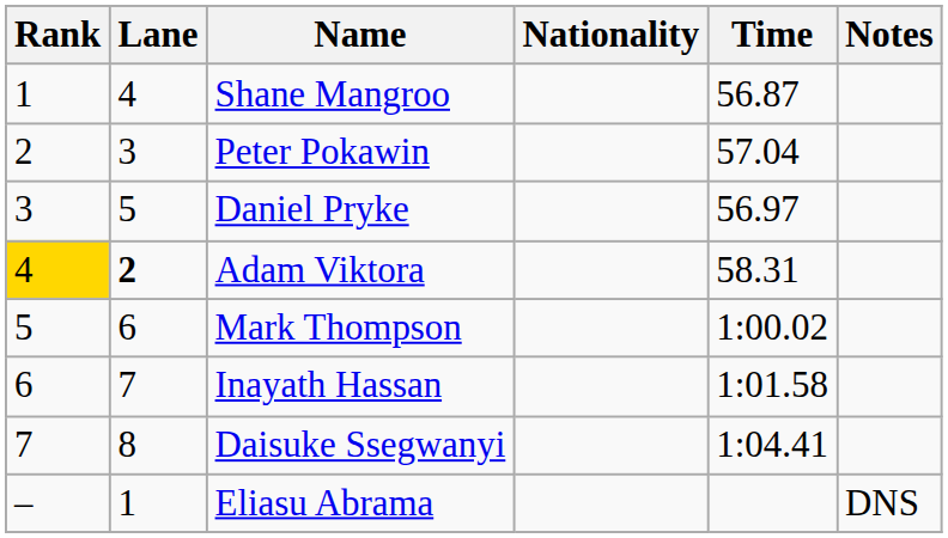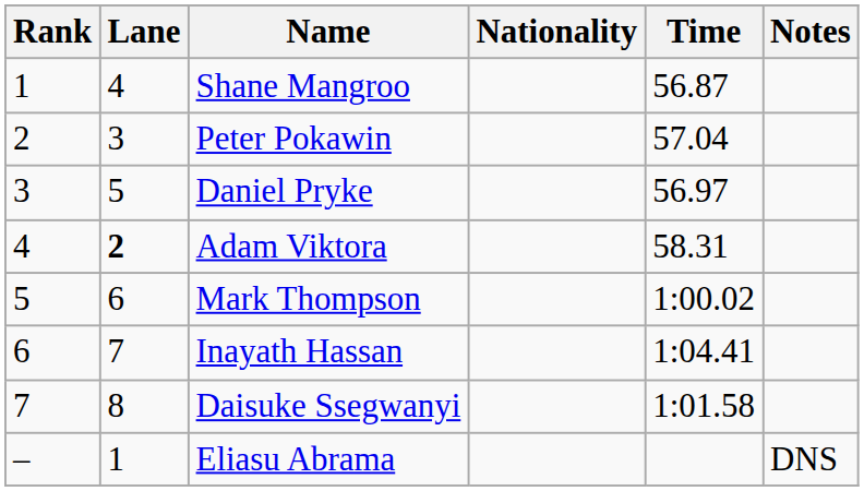 <table class="wikitable">
 <tr>
 <th>Rank</th>
 <th>Lane</th>
 <th>Name</th>
 <th>Nationality</th>
 <th>Time</th>
 <th>Notes</th>
 </tr>
 <tr>
 <td>1</td>
 <td>4</td>
 <td><a href='#'>Shane Mangroo</a></td>
 <td></td>
 <td>56.87</td>
 <td></td>
 </tr>
 <tr>
 <td>2</td>
 <td>3</td>
 <td><a href='#'>Peter Pokawin</a></td>
 <td></td>
 <td>57.04</td>
 <td></td>
 </tr>
 <tr>
 <td>3</td>
 <td>5</td>
 <td><a href='#'>Daniel Pryke</a></td>
 <td></td>
 <td>56.97</td>
 <td></td>
 </tr>
 <tr>
-<td style="background: gold;">4</td>
+<td>4</td>
 <td><strong>2</strong></td>
 <td><a href='#'>Adam Viktora</a></td>
 <td></td>
 <td>58.31</td>
 <td></td>
 </tr>
 <tr>
 <td>5</td>
 <td>6</td>
 <td><a href='#'>Mark Thompson</a></td>
 <td></td>
 <td>1:00.02</td>
 <td></td>
 </tr>
 <tr>
 <td>6</td>
 <td>7</td>
 <td><a href='#'>Inayath Hassan</a></td>
 <td></td>
-<td>1:01.58</td>
+<td>1:04.41</td>
 <td></td>
 </tr>
 <tr>
 <td>7</td>
 <td>8</td>
 <td><a href='#'>Daisuke Ssegwanyi</a></td>
 <td></td>
-<td>1:04.41</td>
+<td>1:01.58</td>
 <td></td>
 </tr>
 <tr>
 <td>–</td>
 <td>1</td>
 <td><a href='#'>Eliasu Abrama</a></td>
 <td></td>
 <td></td>
 <td>DNS</td>
 </tr>
 </table>
